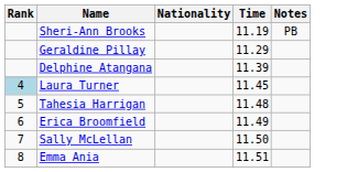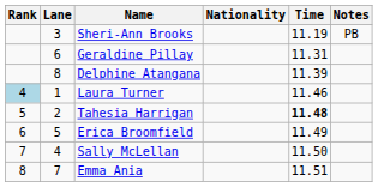 <table class="wikitable sortable" style="text-align:center">
 <tr>
 <th>Rank</th>
+<th>Lane</th>
 <th>Name</th>
 <th>Nationality</th>
 <th>Time</th>
 <th>Notes</th>
 </tr>
 <tr>
 <td></td>
+<td>3</td>
 <td align=left><a href='#'>Sheri-Ann Brooks</a></td>
 <td align=left></td>
 <td>11.19</td>
 <td>PB</td>
 </tr>
 <tr>
 <td></td>
+<td>6</td>
 <td align=left><a href='#'>Geraldine Pillay</a></td>
 <td align=left></td>
-<td>11.29</td>
+<td>11.31</td>
 <td></td>
 </tr>
 <tr>
 <td></td>
+<td>8</td>
 <td align=left><a href='#'>Delphine Atangana</a></td>
 <td align=left></td>
 <td>11.39</td>
 <td></td>
 </tr>
 <tr>
 <td style="background: lightblue;">4</td>
+<td>1</td>
 <td align=left><a href='#'>Laura Turner</a></td>
 <td align=left></td>
-<td>11.45</td>
+<td>11.46</td>
 <td></td>
 </tr>
 <tr>
 <td>5</td>
+<td>2</td>
 <td align=left><a href='#'>Tahesia Harrigan</a></td>
 <td align=left></td>
-<td>11.48</td>
+<td><strong>11.48</strong></td>
 <td></td>
 </tr>
 <tr>
 <td>6</td>
+<td>5</td>
 <td align=left><a href='#'>Erica Broomfield</a></td>
 <td align=left></td>
 <td>11.49</td>
 <td></td>
 </tr>
 <tr>
 <td>7</td>
+<td>4</td>
 <td align=left><a href='#'>Sally McLellan</a></td>
 <td align=left></td>
 <td>11.50</td>
 <td></td>
 </tr>
 <tr>
 <td>8</td>
+<td>7</td>
 <td align=left><a href='#'>Emma Ania</a></td>
 <td align=left></td>
 <td>11.51</td>
 <td></td>
 </tr>
 </table>
